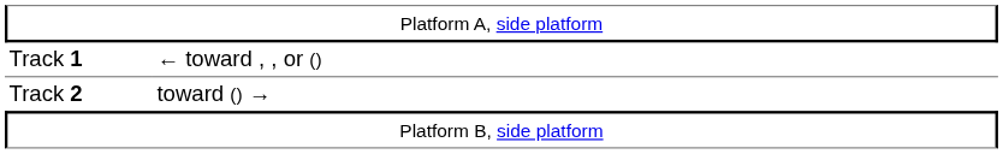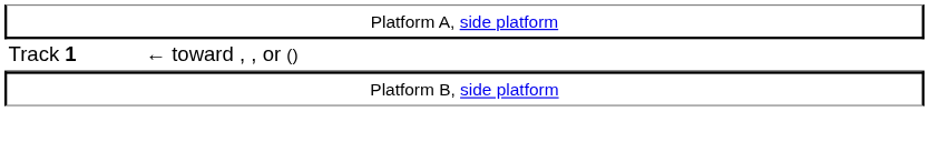 <table border=0 cellspacing=0 cellpadding=3>
 <tr>
 <td style="border-top:solid 1px gray;border-right:solid 2px black;border-left:solid 2px black;border-bottom:solid 2px black;text-align:center;" colspan=2><small>Platform A, <a href='#'>side platform</a></small> </td>
 </tr>
 <tr>
 <td style="border-bottom:solid 1px gray;" width=100>Track <strong>1</strong></td>
 <td style="border-bottom:solid 1px gray;" width=600>←  toward , , or  <small>()</small><br></td>
 </tr>
 <tr>
-<td>Track <strong>2</strong></td>
-<td>  toward  <small>()</small> →</td>
-</tr>
-<tr>
 <td style="border-bottom:solid 1px gray;border-top:solid 2px black;border-right:solid 2px black;border-left:solid 2px black;text-align:center;" colspan=2><small>Platform B, <a href='#'>side platform</a></small> </td>
 </tr>
 </table>
